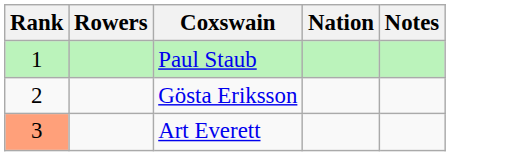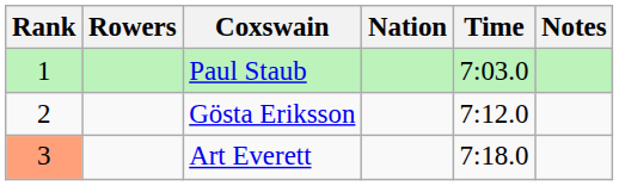 <table class="wikitable sortable" style="text-align:center">
 <tr>
 <th>Rank</th>
 <th>Rowers</th>
 <th>Coxswain</th>
 <th>Nation</th>
+<th>Time</th>
 <th>Notes</th>
 </tr>
 <tr bgcolor=bbf3bb>
 <td>1</td>
 <td align=left></td>
 <td align=left><a href='#'>Paul Staub</a></td>
 <td align=left></td>
+<td>7:03.0</td>
 <td></td>
 </tr>
 <tr>
 <td>2</td>
 <td align=left></td>
 <td align=left><a href='#'>Gösta Eriksson</a></td>
 <td align=left></td>
+<td>7:12.0</td>
 <td></td>
 </tr>
 <tr>
 <td style="background: lightsalmon;">3</td>
 <td align=left></td>
 <td align=left><a href='#'>Art Everett</a></td>
 <td align=left></td>
+<td>7:18.0</td>
 <td></td>
 </tr>
 </table>
